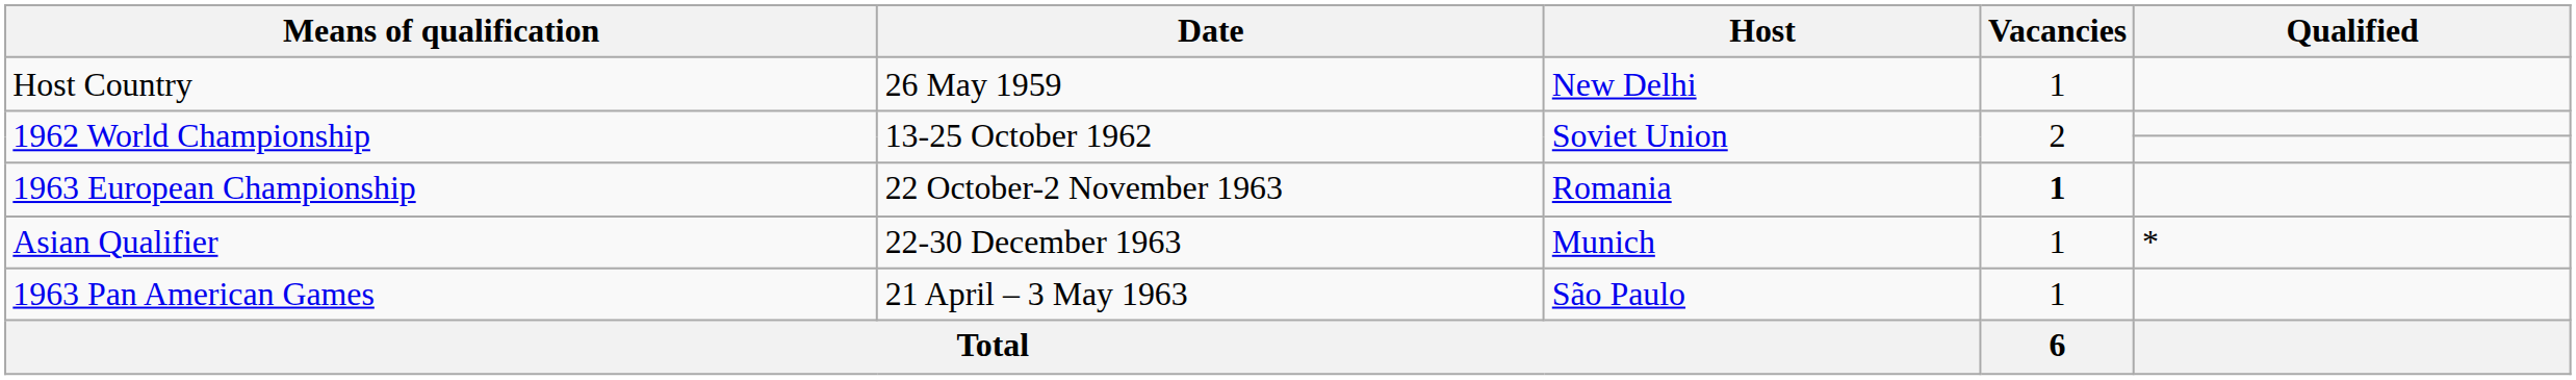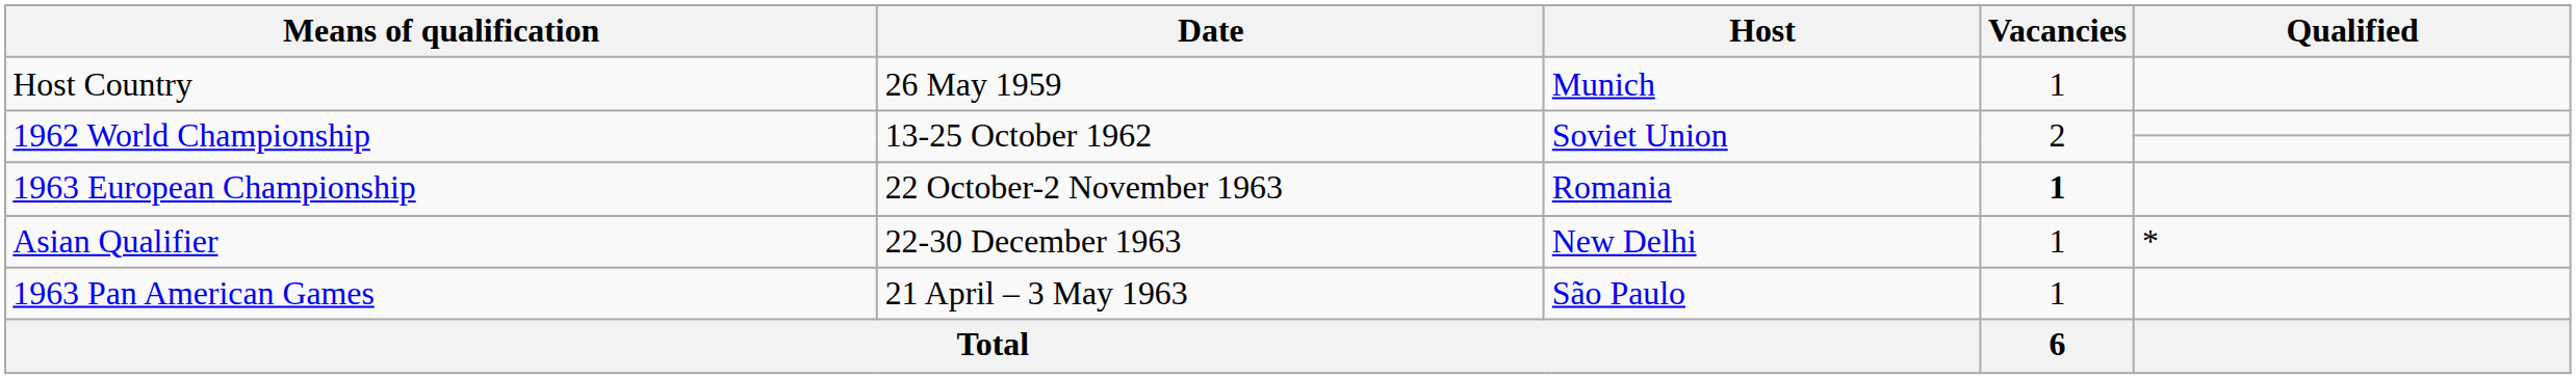 <table class="wikitable">
 <tr>
 <th width="34%">Means of qualification</th>
 <th width="26%">Date</th>
 <th width="17%">Host</th>
 <th width="6%">Vacancies</th>
 <th width="17%">Qualified</th>
 </tr>
 <tr>
 <td>Host Country</td>
 <td>26 May 1959</td>
-<td> <a href='#'>New Delhi</a></td>
+<td> <a href='#'>Munich</a></td>
 <td align="center">1</td>
 <td></td>
 </tr>
 <tr>
 <td rowspan="2"><a href='#'>1962 World Championship</a></td>
 <td rowspan="2">13-25 October 1962</td>
 <td rowspan="2"> <a href='#'>Soviet Union</a></td>
 <td rowspan="2" align="center">2</td>
 <td></td>
 </tr>
 <tr>
 <td></td>
 </tr>
 <tr>
 <td><a href='#'>1963 European Championship</a></td>
 <td>22 October-2 November 1963</td>
 <td> <a href='#'>Romania</a></td>
 <td align="center"><strong>1</strong></td>
 <td></td>
 </tr>
 <tr>
 <td><a href='#'>Asian Qualifier</a></td>
 <td>22-30 December 1963</td>
-<td> <a href='#'>Munich</a></td>
+<td> <a href='#'>New Delhi</a></td>
 <td align="center">1</td>
 <td><s></s> *<br></td>
 </tr>
 <tr>
 <td><a href='#'>1963 Pan American Games</a></td>
 <td>21 April – 3 May 1963</td>
 <td> <a href='#'>São Paulo</a></td>
 <td align="center">1</td>
 <td><s></s></td>
 </tr>
 <tr>
 <th colspan="3">Total</th>
 <th>6</th>
 <th></th>
 </tr>
 </table>
